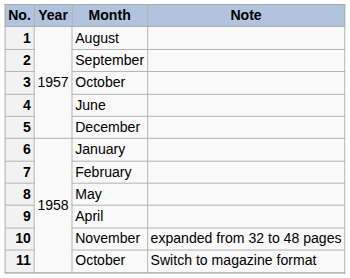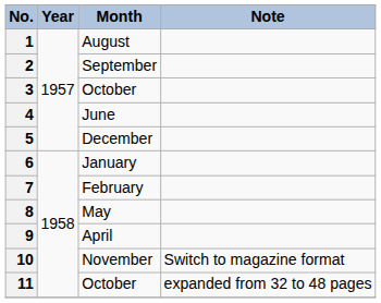 <table class="wikitable" style="float: right;margin-left:1em;float:right;">
 <tr>
 </tr>
 <tr>
 <th scope="col" style="background:#B0C4DE;">No.</th>
 <th scope="col" style="background:#B0C4DE;">Year</th>
 <th scope="col" style="background:#B0C4DE;">Month</th>
 <th scope="col" style="background:#B0C4DE;">Note</th>
 </tr>
 <tr>
 <th scope="row" style="text-align:right;">1</th>
 <td rowspan="5">1957</td>
 <td>August</td>
 <td></td>
 </tr>
 <tr>
 <th scope="row" style="text-align:right;">2</th>
 <td>September</td>
 <td></td>
 </tr>
 <tr>
 <th scope="row" style="text-align:right;">3</th>
 <td>October</td>
 <td></td>
 </tr>
 <tr>
 <th scope="row" style="text-align:right;">4</th>
 <td>June</td>
 <td></td>
 </tr>
 <tr>
 <th scope="row" style="text-align:right;">5</th>
 <td>December</td>
 <td></td>
 </tr>
 <tr>
 <th scope="row" style="text-align:right;">6</th>
 <td rowspan=6>1958</td>
 <td>January</td>
 <td></td>
 </tr>
 <tr>
 <th scope="row" style="text-align:right;">7</th>
 <td>February</td>
 <td></td>
 </tr>
 <tr>
 <th scope="row" style="text-align:right;">8</th>
 <td>May</td>
 <td></td>
 </tr>
 <tr>
 <th scope="row" style="text-align:right;">9</th>
 <td>April</td>
 <td></td>
 </tr>
 <tr>
 <th scope="row" style="text-align:right;">10</th>
 <td>November</td>
-<td>expanded from 32 to 48 pages</td>
+<td>Switch to magazine format</td>
 </tr>
 <tr>
 <th scope="row" style="text-align:right;">11</th>
 <td>October</td>
-<td>Switch to magazine format</td>
+<td>expanded from 32 to 48 pages</td>
 </tr>
 <tr>
 </tr>
 </table>
